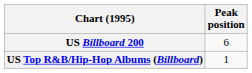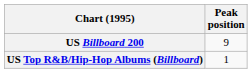 <table class="wikitable sortable plainrowheaders" style="text-align:center">
 <tr>
 <th scope="col">Chart (1995)</th>
 <th scope="col">Peak<br>position</th>
 </tr>
 <tr>
 <th scope="row">US <a href='#'><em>Billboard</em> 200</a></th>
-<td>6</td>
+<td>9</td>
 </tr>
 <tr>
 <th scope="row">US <a href='#'>Top R&B/Hip-Hop Albums</a> (<em><a href='#'>Billboard</a></em>)</th>
 <td>1</td>
 </tr>
 </table>
